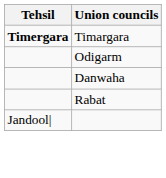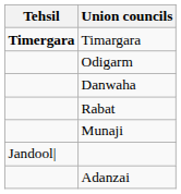 <table class="wikitable">
 <tr>
 <th>Tehsil</th>
 <th>Union councils</th>
 </tr>
 <tr>
 <td><strong>Timergara</strong></td>
 <td>Timargara</td>
 </tr>
 <tr>
 <td></td>
 <td>Odigarm</td>
 </tr>
 <tr>
 <td></td>
 <td>Danwaha</td>
 </tr>
 <tr>
 <td></td>
 <td>Rabat</td>
 </tr>
 <tr>
+<td></td>
+<td>Munaji</td>
+</tr>
+<tr>
 <td Jandool>Jandool|</td>
 </tr>
+<tr>
+<td></td>
+<td>Adanzai</td>
+</tr>
 </table>
